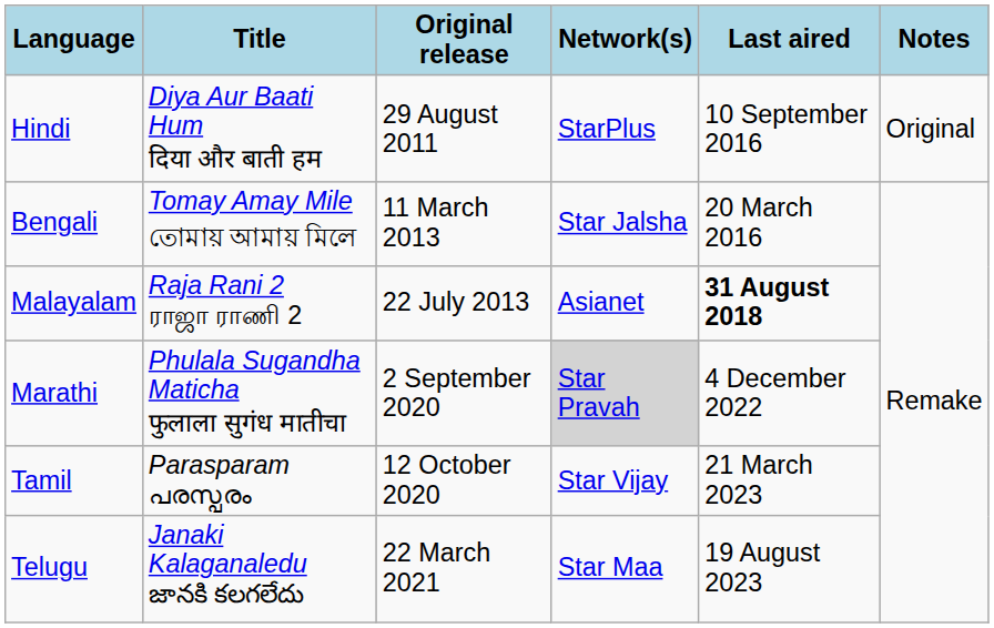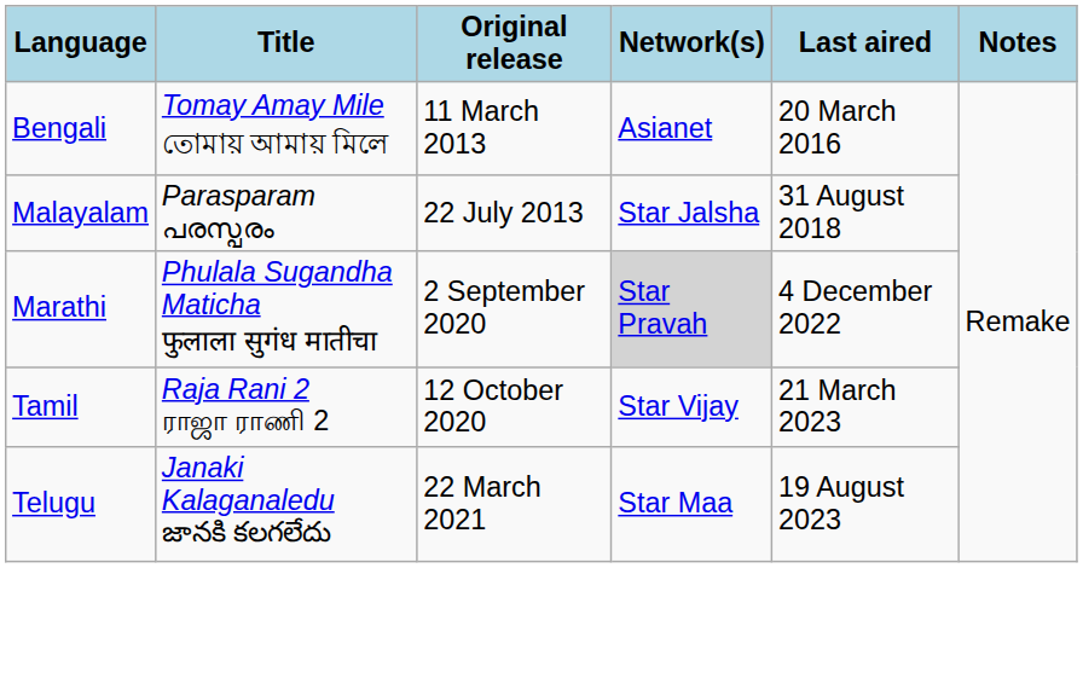 <table class="wikitable">
 <tr>
 <th style="background:LightBlue">Language</th>
 <th style="background:LightBlue">Title</th>
 <th style="background:LightBlue">Original release</th>
 <th style="background:LightBlue">Network(s)</th>
 <th style="background:LightBlue">Last aired</th>
 <th style="background:LightBlue">Notes</th>
 </tr>
 <tr>
-<td><a href='#'>Hindi</a></td>
-<td><em><a href='#'>Diya Aur Baati Hum</a></em> <br> दिया और बाती हम</td>
-<td>29 August 2011</td>
-<td><a href='#'>StarPlus</a></td>
-<td>10 September 2016</td>
-<td>Original</td>
-</tr>
-<tr>
 <td><a href='#'>Bengali</a></td>
 <td><em><a href='#'>Tomay Amay Mile</a></em> <br> তোমায় আমায় মিলে</td>
 <td>11 March 2013</td>
-<td><a href='#'>Star Jalsha</a></td>
+<td><a href='#'>Asianet</a></td>
 <td>20 March 2016</td>
 <td rowspan="5">Remake</td>
 </tr>
 <tr>
 <td><a href='#'>Malayalam</a></td>
-<td><em><a href='#'>Raja Rani 2</a></em> <br> ராஜா ராணி 2</td>
+<td><em>Parasparam</em> <br> പരസ്പരം</td>
 <td>22 July 2013</td>
-<td><a href='#'>Asianet</a></td>
-<td><strong>31 August 2018</strong></td>
+<td><a href='#'>Star Jalsha</a></td>
+<td>31 August 2018</td>
 </tr>
 <tr>
 <td><a href='#'>Marathi</a></td>
 <td><em><a href='#'>Phulala Sugandha Maticha</a></em> <br> फुलाला सुगंध मातीचा</td>
 <td>2 September 2020</td>
 <td style="background: lightgrey;"><a href='#'>Star Pravah</a></td>
 <td>4 December 2022</td>
 </tr>
 <tr>
 <td><a href='#'>Tamil</a></td>
-<td><em>Parasparam</em> <br> പരസ്പരം</td>
+<td><em><a href='#'>Raja Rani 2</a></em> <br> ராஜா ராணி 2</td>
 <td>12 October 2020</td>
 <td><a href='#'>Star Vijay</a></td>
 <td>21 March 2023</td>
 </tr>
 <tr>
 <td><a href='#'>Telugu</a></td>
 <td><em><a href='#'>Janaki Kalaganaledu</a></em> <br> జానకి కలగలేదు</td>
 <td>22 March 2021</td>
 <td><a href='#'>Star Maa</a></td>
 <td>19 August 2023</td>
 </tr>
 </table>
